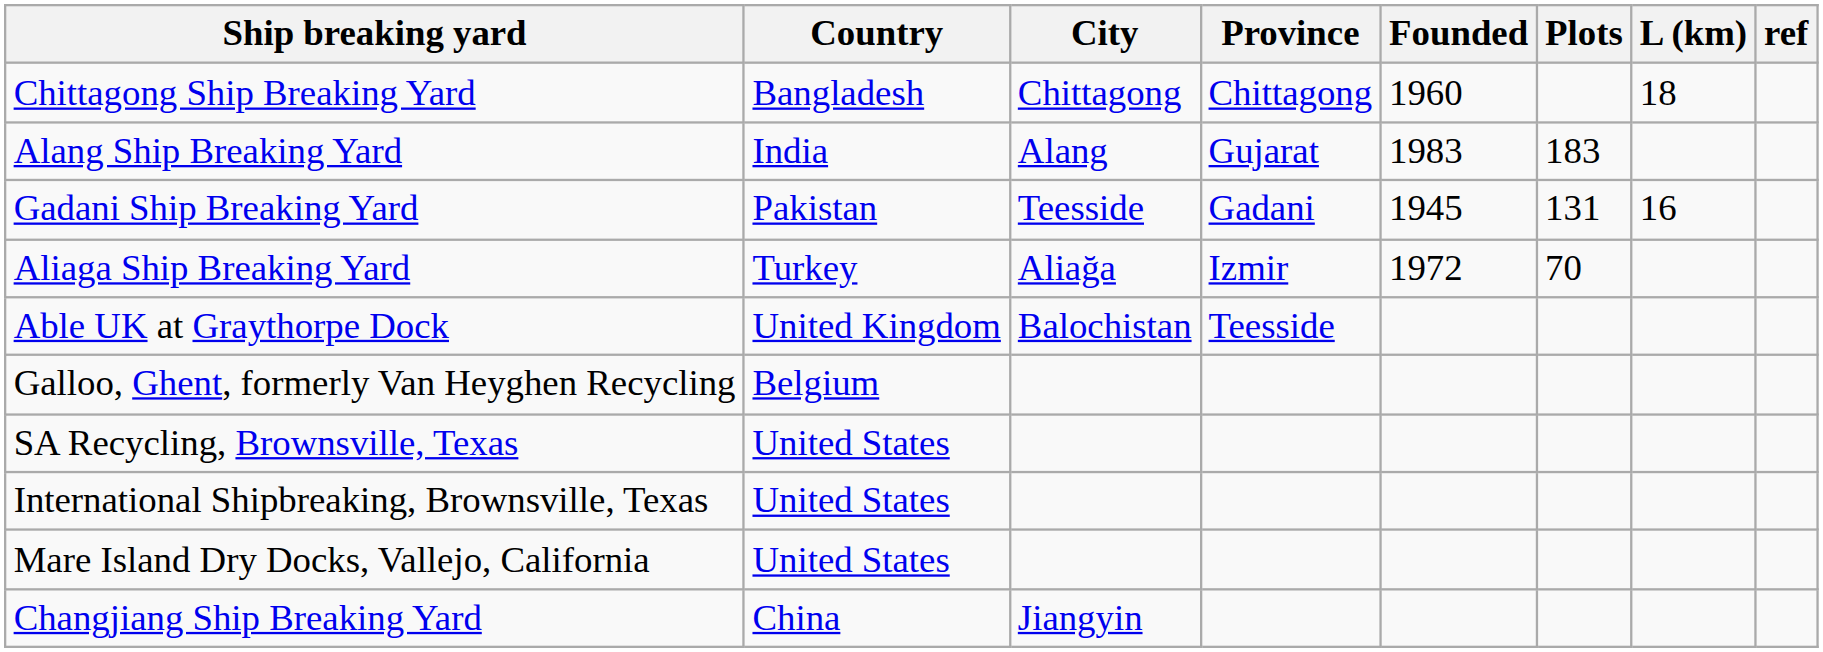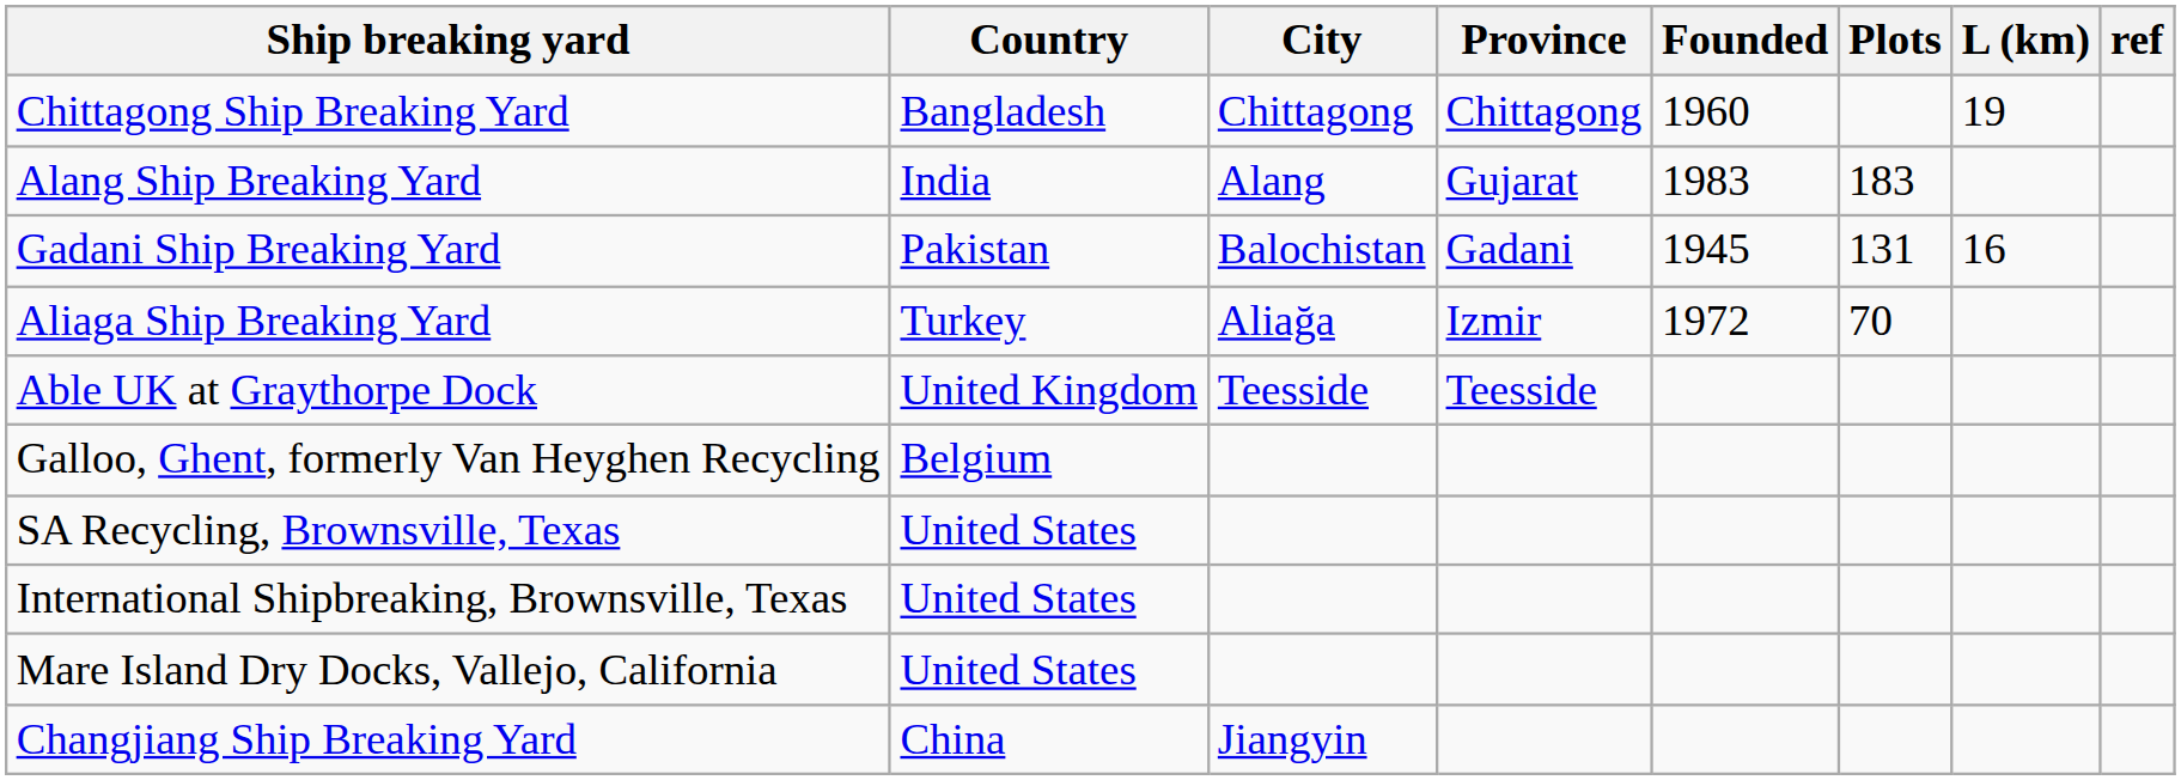 <table class="wikitable sortable">
 <tr>
 <th>Ship breaking yard</th>
 <th>Country</th>
 <th>City</th>
 <th>Province</th>
 <th>Founded</th>
 <th>Plots</th>
 <th>L (km)</th>
 <th>ref</th>
 </tr>
 <tr>
 <td><a href='#'>Chittagong Ship Breaking Yard</a></td>
 <td><a href='#'>Bangladesh</a></td>
 <td><a href='#'>Chittagong</a></td>
 <td><a href='#'>Chittagong</a></td>
 <td>1960</td>
 <td></td>
-<td>18</td>
+<td>19</td>
 <td></td>
 </tr>
 <tr>
 <td><a href='#'>Alang Ship Breaking Yard</a></td>
 <td><a href='#'>India</a></td>
 <td><a href='#'>Alang</a></td>
 <td><a href='#'>Gujarat</a></td>
 <td>1983</td>
 <td>183</td>
 <td></td>
 <td></td>
 </tr>
 <tr>
 <td><a href='#'>Gadani Ship Breaking Yard</a></td>
 <td><a href='#'>Pakistan</a></td>
-<td><a href='#'>Teesside</a></td>
+<td><a href='#'>Balochistan</a></td>
 <td><a href='#'>Gadani</a></td>
 <td>1945</td>
 <td>131</td>
 <td>16</td>
 <td></td>
 </tr>
 <tr>
 <td><a href='#'>Aliaga Ship Breaking Yard</a></td>
 <td><a href='#'>Turkey</a></td>
 <td><a href='#'>Aliağa</a></td>
 <td><a href='#'>Izmir</a></td>
 <td>1972</td>
 <td>70</td>
 <td></td>
 <td></td>
 </tr>
 <tr>
 <td><a href='#'>Able UK</a> at <a href='#'>Graythorpe Dock</a></td>
 <td><a href='#'>United Kingdom</a></td>
-<td><a href='#'>Balochistan</a></td>
+<td><a href='#'>Teesside</a></td>
 <td><a href='#'>Teesside</a></td>
 <td></td>
 <td></td>
 <td></td>
 <td></td>
 </tr>
 <tr>
 <td>Galloo, <a href='#'>Ghent</a>, formerly Van Heyghen Recycling</td>
 <td><a href='#'>Belgium</a></td>
 <td></td>
 <td></td>
 <td></td>
 <td></td>
 <td></td>
 <td></td>
 </tr>
 <tr>
 <td>SA Recycling, <a href='#'>Brownsville, Texas</a></td>
 <td><a href='#'>United States</a></td>
 <td></td>
 <td></td>
 <td></td>
 <td></td>
 <td></td>
 <td></td>
 </tr>
 <tr>
 <td>International Shipbreaking, Brownsville, Texas</td>
 <td><a href='#'>United States</a></td>
 <td></td>
 <td></td>
 <td></td>
 <td></td>
 <td></td>
 <td></td>
 </tr>
 <tr>
 <td>Mare Island Dry Docks, Vallejo, California</td>
 <td><a href='#'>United States</a></td>
 <td></td>
 <td></td>
 <td></td>
 <td></td>
 <td></td>
 <td></td>
 </tr>
 <tr>
 <td><a href='#'>Changjiang Ship Breaking Yard</a></td>
 <td><a href='#'>China</a></td>
 <td><a href='#'>Jiangyin</a></td>
 <td></td>
 <td></td>
 <td></td>
 <td></td>
 </tr>
 </table>
